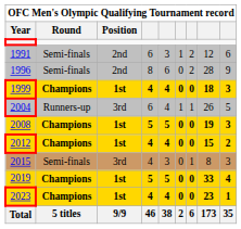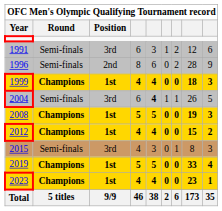 <table class="wikitable" style="text-align: center; font-size:90%;">
 <tr>
 <th style="color:black;background:white" colspan=9>OFC Men's Olympic Qualifying Tournament record</th>
 </tr>
 <tr>
 <th>Year</th>
 <th scope="col">Round</th>
 <th scope="col">Position</th>
 <th scope="col"></th>
 <th scope="col"></th>
 <th scope="col"></th>
 <th scope="col"></th>
 <th scope="col"></th>
 <th scope="col"></th>
 </tr>
 <tr>
 <td style="border: 3px solid red"></td>
 <td colspan=8></td>
 </tr>
 <tr bgcolor=silver>
 <td> <a href='#'>1991</a></td>
 <td>Semi-finals</td>
-<td>2nd</td>
+<td>3rd</td>
 <td>6</td>
 <td>3</td>
 <td>1</td>
 <td>2</td>
 <td>12</td>
 <td>6</td>
 </tr>
 <tr bgcolor=silver>
 <td> <a href='#'>1996</a></td>
 <td>Semi-finals</td>
 <td>2nd</td>
 <td>8</td>
 <td>6</td>
 <td>0</td>
 <td>2</td>
 <td>28</td>
 <td>9</td>
 </tr>
 <tr bgcolor=gold>
 <td style="border: 3px solid red"> <a href='#'>1999</a></td>
 <td><strong>Champions</strong></td>
 <td><strong>1st</strong></td>
 <td><strong>4</strong></td>
 <td><strong>4</strong></td>
 <td><strong>0</strong></td>
 <td><strong>0</strong></td>
 <td><strong>18</strong></td>
 <td><strong>3</strong></td>
 </tr>
 <tr bgcolor=silver>
 <td style="border: 3px solid red">  <a href='#'>2004</a></td>
-<td>Runners-up</td>
+<td>Semi-finals</td>
 <td>3rd</td>
 <td>6</td>
-<td>4</td>
+<td><strong>4</strong></td>
 <td>1</td>
 <td>1</td>
 <td>26</td>
 <td>5</td>
 </tr>
 <tr bgcolor=gold>
 <td> <a href='#'>2008</a></td>
 <td><strong>Champions</strong></td>
 <td><strong>1st</strong></td>
 <td><strong>5</strong></td>
 <td><strong>5</strong></td>
 <td><strong>0</strong></td>
 <td><strong>0</strong></td>
 <td><strong>19</strong></td>
 <td><strong>3</strong></td>
 </tr>
 <tr bgcolor=gold>
 <td style="border: 3px solid red"> <a href='#'>2012</a></td>
 <td><strong>Champions</strong></td>
 <td><strong>1st</strong></td>
 <td><strong>4</strong></td>
 <td><strong>4</strong></td>
 <td><strong>0</strong></td>
 <td><strong>0</strong></td>
 <td><strong>15</strong></td>
 <td><strong>2</strong></td>
 </tr>
 <tr bgcolor=#cc9966>
 <td> <a href='#'>2015</a></td>
 <td>Semi-finals</td>
 <td>3rd</td>
 <td>4</td>
 <td>3</td>
 <td>0</td>
 <td>1</td>
 <td>8</td>
 <td>3</td>
 </tr>
 <tr bgcolor=gold>
 <td> <a href='#'>2019</a></td>
 <td><strong>Champions</strong></td>
 <td><strong>1st</strong></td>
 <td><strong>5</strong></td>
 <td><strong>5</strong></td>
 <td><strong>0</strong></td>
 <td><strong>0</strong></td>
 <td><strong>33</strong></td>
 <td><strong>4</strong></td>
 </tr>
 <tr bgcolor=gold>
 <td style="border: 3px solid red"> <a href='#'>2023</a></td>
 <td><strong>Champions</strong></td>
 <td><strong>1st</strong></td>
 <td><strong>4</strong></td>
 <td><strong>4</strong></td>
 <td><strong>0</strong></td>
 <td><strong>0</strong></td>
 <td><strong>23</strong></td>
 <td><strong>1</strong></td>
 </tr>
 <tr>
 <th>Total</th>
 <th>5 titles</th>
 <th>9/9</th>
 <th>46</th>
 <th>38</th>
 <th>2</th>
 <th>6</th>
 <th>173</th>
 <th>35</th>
 </tr>
 </table>
